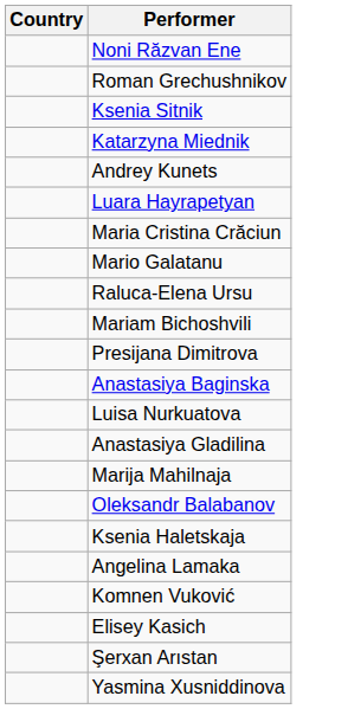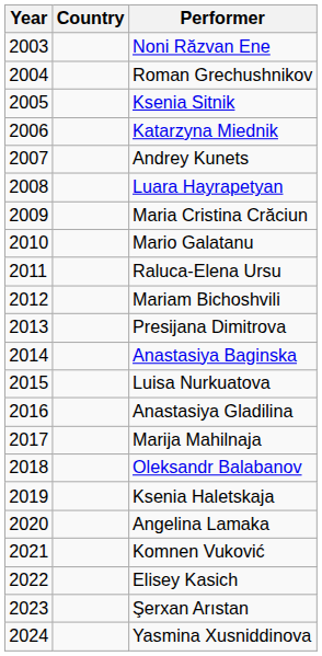 <table class="wikitable">
 <tr>
+<th>Year</th>
 <th>Country</th>
 <th>Performer</th>
 </tr>
 <tr>
+<td>2003</td>
 <td></td>
 <td><a href='#'>Noni Răzvan Ene</a></td>
 </tr>
 <tr>
+<td>2004</td>
 <td></td>
 <td>Roman Grechushnikov</td>
 </tr>
 <tr>
+<td>2005</td>
 <td></td>
 <td><a href='#'>Ksenia Sitnik</a></td>
 </tr>
 <tr>
+<td>2006</td>
 <td></td>
 <td><a href='#'>Katarzyna Miednik</a></td>
 </tr>
 <tr>
+<td>2007</td>
 <td></td>
 <td>Andrey Kunets</td>
 </tr>
 <tr>
+<td>2008</td>
 <td></td>
 <td><a href='#'>Luara Hayrapetyan</a></td>
 </tr>
 <tr>
+<td>2009</td>
 <td></td>
 <td>Maria Cristina Crăciun</td>
 </tr>
 <tr>
+<td>2010</td>
 <td></td>
 <td>Mario Galatanu</td>
 </tr>
 <tr>
+<td>2011</td>
 <td></td>
 <td>Raluca-Elena Ursu</td>
 </tr>
 <tr>
+<td>2012</td>
 <td></td>
 <td>Mariam Bichoshvili</td>
 </tr>
 <tr>
+<td>2013</td>
 <td></td>
 <td>Presijana Dimitrova</td>
 </tr>
 <tr>
+<td>2014</td>
 <td></td>
 <td><a href='#'>Anastasiya Baginska</a></td>
 </tr>
 <tr>
+<td>2015</td>
 <td></td>
 <td>Luisa Nurkuatova</td>
 </tr>
 <tr>
+<td>2016</td>
 <td></td>
 <td>Anastasiya Gladilina</td>
 </tr>
 <tr>
+<td>2017</td>
 <td></td>
 <td>Marija Mаhilnaja</td>
 </tr>
 <tr>
+<td>2018</td>
 <td></td>
 <td><a href='#'>Oleksandr Balabanov</a></td>
 </tr>
 <tr>
+<td>2019</td>
 <td></td>
 <td>Ksenia Haletskaja</td>
 </tr>
 <tr>
+<td>2020</td>
 <td></td>
 <td>Angelina Lаmaka</td>
 </tr>
 <tr>
+<td>2021</td>
 <td></td>
 <td>Komnen Vuković</td>
 </tr>
 <tr>
+<td>2022</td>
 <td></td>
 <td>Elisey Kasich</td>
 </tr>
 <tr>
+<td>2023</td>
 <td></td>
 <td>Şerxan Arıstan</td>
 </tr>
 <tr>
+<td>2024</td>
 <td></td>
 <td>Yasmina Xusniddinova</td>
 </tr>
 </table>
